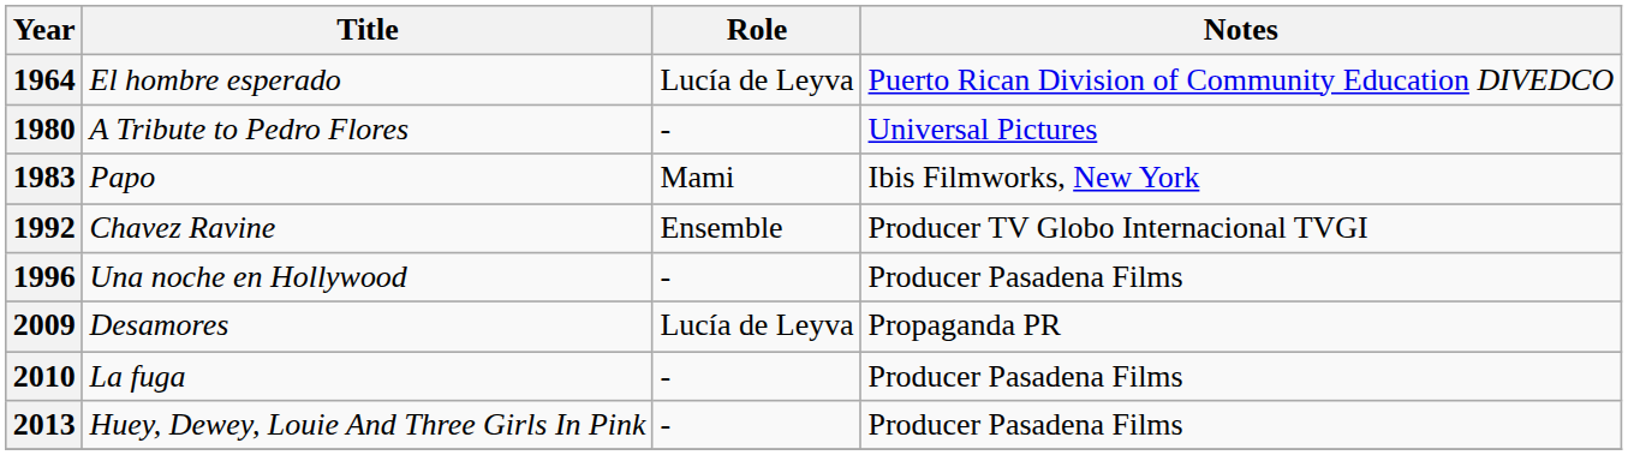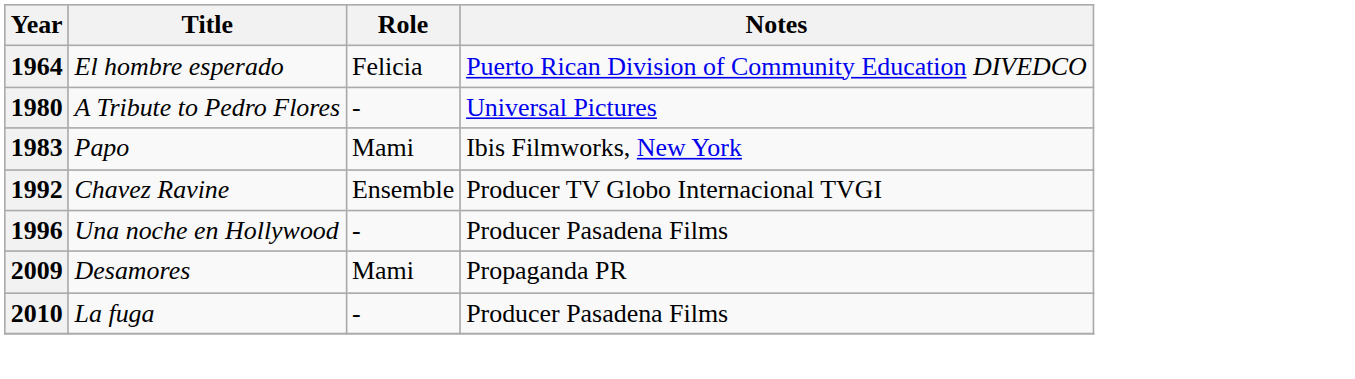 <table class="wikitable plainrowheaders sortable">
 <tr>
 <th scope="col">Year</th>
 <th scope="col">Title</th>
 <th scope="col">Role</th>
 <th scope="col" class="unsortable">Notes</th>
 </tr>
 <tr>
 <th scope="row">1964</th>
 <td><em>El hombre esperado</em></td>
-<td>Lucía de Leyva</td>
+<td>Felicia</td>
 <td><a href='#'>Puerto Rican Division of Community Education</a> <em>DIVEDCO</em></td>
 </tr>
 <tr>
 <th scope="row">1980</th>
 <td><em>A Tribute to Pedro Flores</em></td>
 <td>-</td>
 <td><a href='#'>Universal Pictures</a></td>
 </tr>
 <tr>
 <th scope="row">1983</th>
 <td><em>Papo</em></td>
 <td>Mami</td>
 <td>Ibis Filmworks, <a href='#'>New York</a></td>
 </tr>
 <tr>
 <th scope="row">1992</th>
 <td><em>Chavez Ravine</em></td>
 <td>Ensemble</td>
 <td>Producer TV Globo Internacional TVGI</td>
 </tr>
 <tr>
 <th scope="row">1996</th>
 <td><em>Una noche en Hollywood</em></td>
 <td>-</td>
 <td>Producer Pasadena Films</td>
 </tr>
 <tr>
 <th scope="row">2009</th>
 <td><em>Desamores</em></td>
-<td>Lucía de Leyva</td>
+<td>Mami</td>
 <td>Propaganda PR</td>
 </tr>
 <tr>
 <th scope="row">2010</th>
 <td><em>La fuga</em></td>
 <td>-</td>
 <td>Producer Pasadena Films</td>
 </tr>
 <tr>
-<th scope="row">2013</th>
-<td><em>Huey, Dewey, Louie And Three Girls In Pink</em></td>
-<td>-</td>
-<td>Producer Pasadena Films</td>
-</tr>
-<tr>
 </tr>
 </table>
